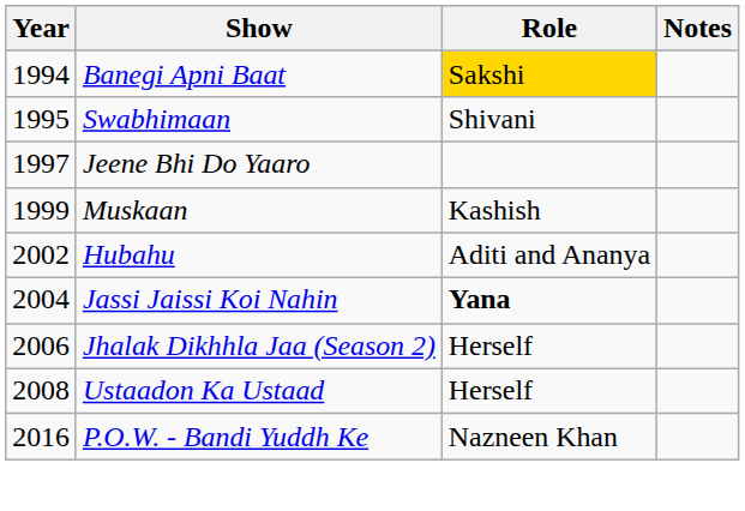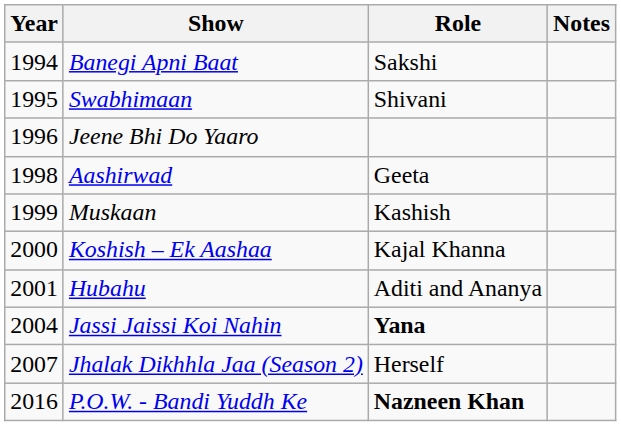 <table class="wikitable sortable">
 <tr>
 <th>Year</th>
 <th>Show</th>
 <th>Role</th>
 <th>Notes</th>
 </tr>
 <tr>
 <td>1994</td>
 <td><em><a href='#'>Banegi Apni Baat</a></em></td>
-<td style="background: gold;">Sakshi</td>
+<td>Sakshi</td>
 <td></td>
 </tr>
 <tr>
 <td>1995</td>
 <td><em><a href='#'>Swabhimaan</a></em></td>
 <td>Shivani</td>
 <td></td>
 </tr>
 <tr>
-<td>1997</td>
+<td>1996</td>
 <td><em>Jeene Bhi Do Yaaro</em></td>
 <td></td>
+<td></td>
+</tr>
+<tr>
+<td>1998</td>
+<td><em><a href='#'>Aashirwad</a></em></td>
+<td>Geeta</td>
 <td></td>
 </tr>
 <tr>
 <td>1999</td>
 <td><em>Muskaan</em></td>
 <td>Kashish</td>
 <td></td>
 </tr>
 <tr>
-<td>2002</td>
+<td>2000</td>
+<td><em><a href='#'>Koshish – Ek Aashaa</a></em></td>
+<td>Kajal Khanna</td>
+<td></td>
+</tr>
+<tr>
+<td>2001</td>
 <td><em><a href='#'>Hubahu</a></em></td>
 <td>Aditi and Ananya</td>
 <td></td>
 </tr>
 <tr>
 <td>2004</td>
 <td><em><a href='#'>Jassi Jaissi Koi Nahin</a></em></td>
 <td><strong>Yana</strong></td>
 <td></td>
 </tr>
 <tr>
-<td>2006</td>
+<td>2007</td>
 <td><em><a href='#'>Jhalak Dikhhla Jaa (Season 2)</a></em></td>
-<td>Herself</td>
-<td></td>
-</tr>
-<tr>
-<td>2008</td>
-<td><em><a href='#'>Ustaadon Ka Ustaad</a></em></td>
 <td>Herself</td>
 <td></td>
 </tr>
 <tr>
 <td>2016</td>
 <td><em><a href='#'>P.O.W. - Bandi Yuddh Ke</a></em></td>
-<td>Nazneen Khan</td>
+<td><strong>Nazneen Khan</strong></td>
 <td></td>
 </tr>
 </table>
